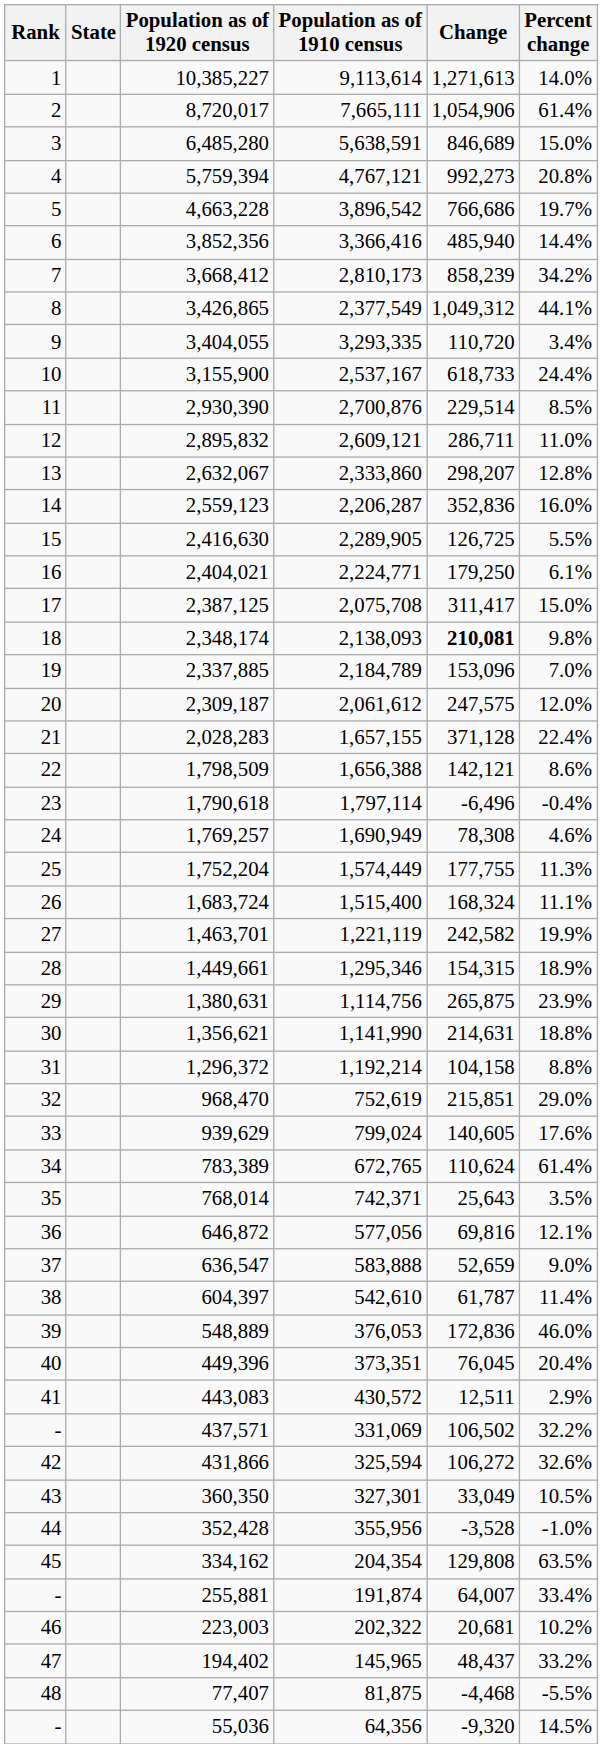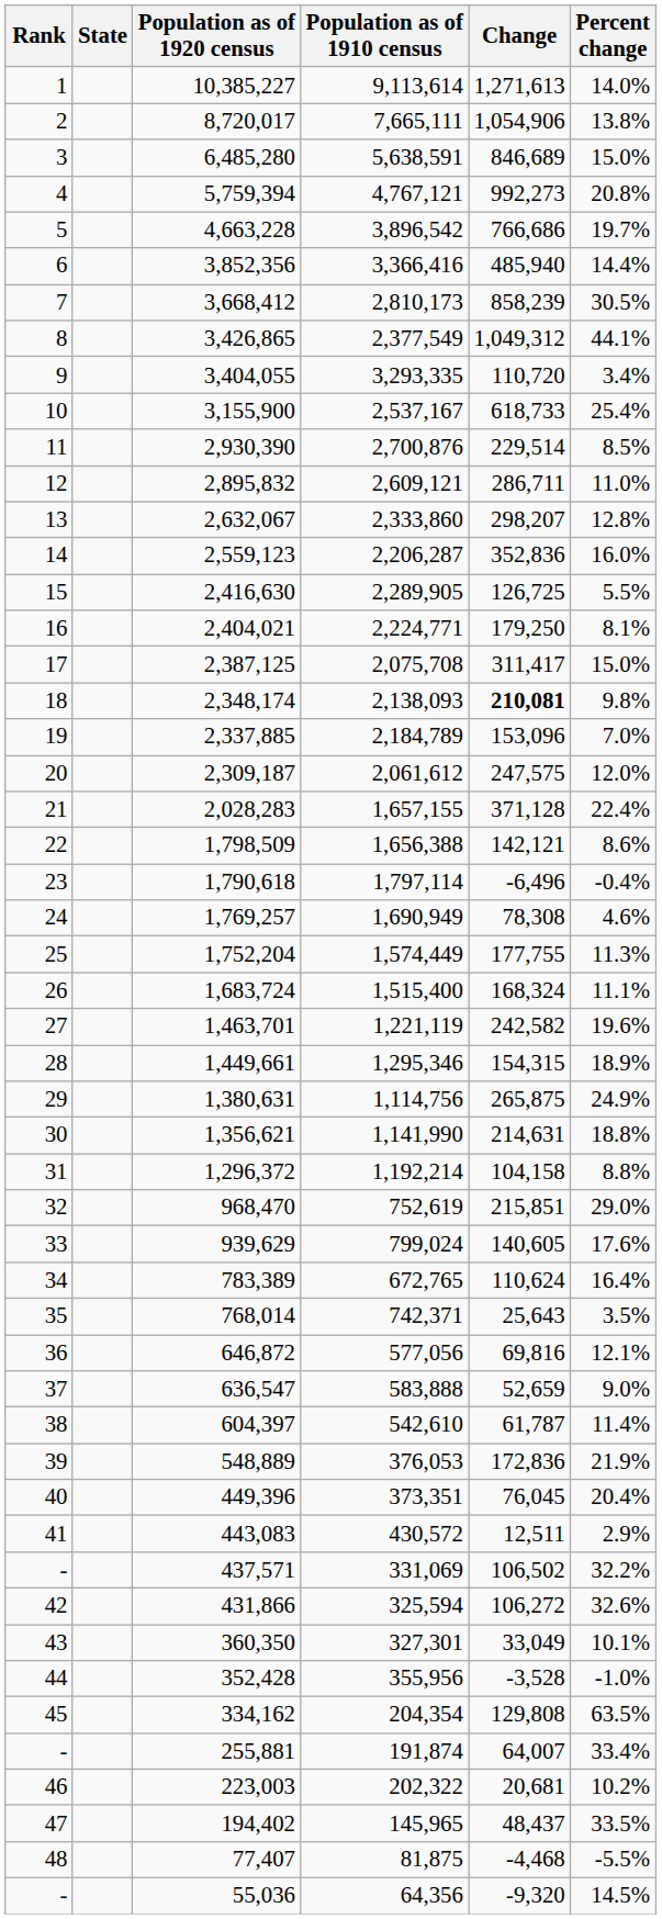 <table class="wikitable sortable" style="text-align: right;">
 <tr>
 <th style="width:40px" style="text-align: center;">Rank</th>
 <th style="text-align: center;">State</th>
 <th style="text-align: center;" data-sort-type="number">Population as of<br>1920 census</th>
 <th style="text-align: center;" data-sort-type="number">Population as of<br>1910 census</th>
 <th style="text-align: center;" data-sort-type="number">Change</th>
 <th style="text-align: center;" data-sort-type="number">Percent<br>change</th>
 </tr>
 <tr>
 <td>1</td>
 <td style="text-align: left;"></td>
 <td>10,385,227</td>
 <td>9,113,614</td>
 <td>1,271,613 </td>
 <td>14.0% </td>
 </tr>
 <tr>
 <td>2</td>
 <td style="text-align: left;"></td>
 <td>8,720,017</td>
 <td>7,665,111</td>
 <td>1,054,906 </td>
-<td>61.4% </td>
+<td>13.8% </td>
 </tr>
 <tr>
 <td>3</td>
 <td style="text-align: left;"></td>
 <td>6,485,280</td>
 <td>5,638,591</td>
 <td>846,689 </td>
 <td>15.0% </td>
 </tr>
 <tr>
 <td>4</td>
 <td style="text-align: left;"></td>
 <td>5,759,394</td>
 <td>4,767,121</td>
 <td>992,273 </td>
 <td>20.8% </td>
 </tr>
 <tr>
 <td>5</td>
 <td style="text-align: left;"></td>
 <td>4,663,228</td>
 <td>3,896,542</td>
 <td>766,686 </td>
 <td>19.7% </td>
 </tr>
 <tr>
 <td>6</td>
 <td style="text-align: left;"></td>
 <td>3,852,356</td>
 <td>3,366,416</td>
 <td>485,940 </td>
 <td>14.4% </td>
 </tr>
 <tr>
 <td>7</td>
 <td style="text-align: left;"></td>
 <td>3,668,412</td>
 <td>2,810,173</td>
 <td>858,239 </td>
-<td>34.2% </td>
+<td>30.5% </td>
 </tr>
 <tr>
 <td>8</td>
 <td style="text-align: left;"></td>
 <td>3,426,865</td>
 <td>2,377,549</td>
 <td>1,049,312 </td>
 <td>44.1% </td>
 </tr>
 <tr>
 <td>9</td>
 <td style="text-align: left;"></td>
 <td>3,404,055</td>
 <td>3,293,335</td>
 <td>110,720 </td>
 <td>3.4% </td>
 </tr>
 <tr>
 <td>10</td>
 <td style="text-align: left;"></td>
 <td>3,155,900</td>
 <td>2,537,167</td>
 <td>618,733 </td>
-<td>24.4% </td>
+<td>25.4% </td>
 </tr>
 <tr>
 <td>11</td>
 <td style="text-align: left;"></td>
 <td>2,930,390</td>
 <td>2,700,876</td>
 <td>229,514 </td>
 <td>8.5% </td>
 </tr>
 <tr>
 <td>12</td>
 <td style="text-align: left;"></td>
 <td>2,895,832</td>
 <td>2,609,121</td>
 <td>286,711 </td>
 <td>11.0% </td>
 </tr>
 <tr>
 <td>13</td>
 <td style="text-align: left;"></td>
 <td>2,632,067</td>
 <td>2,333,860</td>
 <td>298,207 </td>
 <td>12.8% </td>
 </tr>
 <tr>
 <td>14</td>
 <td style="text-align: left;"></td>
 <td>2,559,123</td>
 <td>2,206,287</td>
 <td>352,836 </td>
 <td>16.0% </td>
 </tr>
 <tr>
 <td>15</td>
 <td style="text-align: left;"></td>
 <td>2,416,630</td>
 <td>2,289,905</td>
 <td>126,725 </td>
 <td>5.5% </td>
 </tr>
 <tr>
 <td>16</td>
 <td style="text-align: left;"></td>
 <td>2,404,021</td>
 <td>2,224,771</td>
 <td>179,250 </td>
-<td>6.1% </td>
+<td>8.1% </td>
 </tr>
 <tr>
 <td>17</td>
 <td style="text-align: left;"></td>
 <td>2,387,125</td>
 <td>2,075,708</td>
 <td>311,417 </td>
 <td>15.0% </td>
 </tr>
 <tr>
 <td>18</td>
 <td style="text-align: left;"></td>
 <td>2,348,174</td>
 <td>2,138,093</td>
 <td><strong>210,081 </strong></td>
 <td>9.8% </td>
 </tr>
 <tr>
 <td>19</td>
 <td style="text-align: left;"></td>
 <td>2,337,885</td>
 <td>2,184,789</td>
 <td>153,096 </td>
 <td>7.0% </td>
 </tr>
 <tr>
 <td>20</td>
 <td style="text-align: left;"></td>
 <td>2,309,187</td>
 <td>2,061,612</td>
 <td>247,575 </td>
 <td>12.0% </td>
 </tr>
 <tr>
 <td>21</td>
 <td style="text-align: left;"></td>
 <td>2,028,283</td>
 <td>1,657,155</td>
 <td>371,128 </td>
 <td>22.4% </td>
 </tr>
 <tr>
 <td>22</td>
 <td style="text-align: left;"></td>
 <td>1,798,509</td>
 <td>1,656,388</td>
 <td>142,121 </td>
 <td>8.6% </td>
 </tr>
 <tr>
 <td>23</td>
 <td style="text-align: left;"></td>
 <td>1,790,618</td>
 <td>1,797,114</td>
 <td>-6,496 </td>
 <td>-0.4% </td>
 </tr>
 <tr>
 <td>24</td>
 <td style="text-align: left;"></td>
 <td>1,769,257</td>
 <td>1,690,949</td>
 <td>78,308 </td>
 <td>4.6% </td>
 </tr>
 <tr>
 <td>25</td>
 <td style="text-align: left;"></td>
 <td>1,752,204</td>
 <td>1,574,449</td>
 <td>177,755 </td>
 <td>11.3% </td>
 </tr>
 <tr>
 <td>26</td>
 <td style="text-align: left;"></td>
 <td>1,683,724</td>
 <td>1,515,400</td>
 <td>168,324 </td>
 <td>11.1% </td>
 </tr>
 <tr>
 <td>27</td>
 <td style="text-align: left;"></td>
 <td>1,463,701</td>
 <td>1,221,119</td>
 <td>242,582 </td>
-<td>19.9% </td>
+<td>19.6% </td>
 </tr>
 <tr>
 <td>28</td>
 <td style="text-align: left;"></td>
 <td>1,449,661</td>
 <td>1,295,346</td>
 <td>154,315 </td>
 <td>18.9% </td>
 </tr>
 <tr>
 <td>29</td>
 <td style="text-align: left;"></td>
 <td>1,380,631</td>
 <td>1,114,756</td>
 <td>265,875 </td>
-<td>23.9% </td>
+<td>24.9% </td>
 </tr>
 <tr>
 <td>30</td>
 <td style="text-align: left;"></td>
 <td>1,356,621</td>
 <td>1,141,990</td>
 <td>214,631 </td>
 <td>18.8% </td>
 </tr>
 <tr>
 <td>31</td>
 <td style="text-align: left;"></td>
 <td>1,296,372</td>
 <td>1,192,214</td>
 <td>104,158 </td>
 <td>8.8% </td>
 </tr>
 <tr>
 <td>32</td>
 <td style="text-align: left;"></td>
 <td>968,470</td>
 <td>752,619</td>
 <td>215,851 </td>
 <td>29.0% </td>
 </tr>
 <tr>
 <td>33</td>
 <td style="text-align: left;"></td>
 <td>939,629</td>
 <td>799,024</td>
 <td>140,605 </td>
 <td>17.6% </td>
 </tr>
 <tr>
 <td>34</td>
 <td style="text-align: left;"></td>
 <td>783,389</td>
 <td>672,765</td>
 <td>110,624 </td>
-<td>61.4% </td>
+<td>16.4% </td>
 </tr>
 <tr>
 <td>35</td>
 <td style="text-align: left;"></td>
 <td>768,014</td>
 <td>742,371</td>
 <td>25,643 </td>
 <td>3.5% </td>
 </tr>
 <tr>
 <td>36</td>
 <td style="text-align: left;"></td>
 <td>646,872</td>
 <td>577,056</td>
 <td>69,816 </td>
 <td>12.1% </td>
 </tr>
 <tr>
 <td>37</td>
 <td style="text-align: left;"></td>
 <td>636,547</td>
 <td>583,888</td>
 <td>52,659 </td>
 <td>9.0% </td>
 </tr>
 <tr>
 <td>38</td>
 <td style="text-align: left;"></td>
 <td>604,397</td>
 <td>542,610</td>
 <td>61,787 </td>
 <td>11.4% </td>
 </tr>
 <tr>
 <td>39</td>
 <td style="text-align: left;"></td>
 <td>548,889</td>
 <td>376,053</td>
 <td>172,836 </td>
-<td>46.0% </td>
+<td>21.9% </td>
 </tr>
 <tr>
 <td>40</td>
 <td style="text-align: left;"></td>
 <td>449,396</td>
 <td>373,351</td>
 <td>76,045 </td>
 <td>20.4% </td>
 </tr>
 <tr>
 <td>41</td>
 <td style="text-align: left;"></td>
 <td>443,083</td>
 <td>430,572</td>
 <td>12,511 </td>
 <td>2.9% </td>
 </tr>
 <tr>
 <td>-</td>
 <td style="text-align: left;"></td>
 <td>437,571</td>
 <td>331,069</td>
 <td>106,502 </td>
 <td>32.2% </td>
 </tr>
 <tr>
 <td>42</td>
 <td style="text-align: left;"></td>
 <td>431,866</td>
 <td>325,594</td>
 <td>106,272 </td>
 <td>32.6% </td>
 </tr>
 <tr>
 <td>43</td>
 <td style="text-align: left;"></td>
 <td>360,350</td>
 <td>327,301</td>
 <td>33,049 </td>
-<td>10.5% </td>
+<td>10.1% </td>
 </tr>
 <tr>
 <td>44</td>
 <td style="text-align: left;"></td>
 <td>352,428</td>
 <td>355,956</td>
 <td>-3,528 </td>
 <td>-1.0% </td>
 </tr>
 <tr>
 <td>45</td>
 <td style="text-align: left;"></td>
 <td>334,162</td>
 <td>204,354</td>
 <td>129,808 </td>
 <td>63.5% </td>
 </tr>
 <tr>
 <td>-</td>
 <td style="text-align: left;"></td>
 <td>255,881</td>
 <td>191,874</td>
 <td>64,007 </td>
 <td>33.4% </td>
 </tr>
 <tr>
 <td>46</td>
 <td style="text-align: left;"></td>
 <td>223,003</td>
 <td>202,322</td>
 <td>20,681 </td>
 <td>10.2% </td>
 </tr>
 <tr>
 <td>47</td>
 <td style="text-align: left;"></td>
 <td>194,402</td>
 <td>145,965</td>
 <td>48,437 </td>
-<td>33.2% </td>
+<td>33.5% </td>
 </tr>
 <tr>
 <td>48</td>
 <td style="text-align: left;"></td>
 <td>77,407</td>
 <td>81,875</td>
 <td>-4,468 </td>
 <td>-5.5% </td>
 </tr>
 <tr>
 <td>-</td>
 <td style="text-align: left;"></td>
 <td>55,036</td>
 <td>64,356</td>
 <td>-9,320 </td>
 <td>14.5% </td>
 </tr>
 </table>
